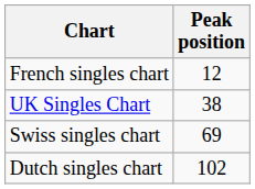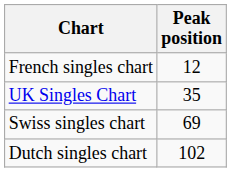 <table class="wikitable">
 <tr>
 <th>Chart</th>
 <th>Peak<br>position</th>
 </tr>
 <tr>
 <td>French singles chart</td>
 <td style="text-align:center;">12</td>
 </tr>
 <tr>
 <td><a href='#'>UK Singles Chart</a></td>
-<td style="text-align:center;">38</td>
+<td style="text-align:center;">35</td>
 </tr>
 <tr>
 <td>Swiss singles chart</td>
 <td style="text-align:center;">69</td>
 </tr>
 <tr>
 <td>Dutch singles chart</td>
 <td style="text-align:center;">102</td>
 </tr>
 </table>
